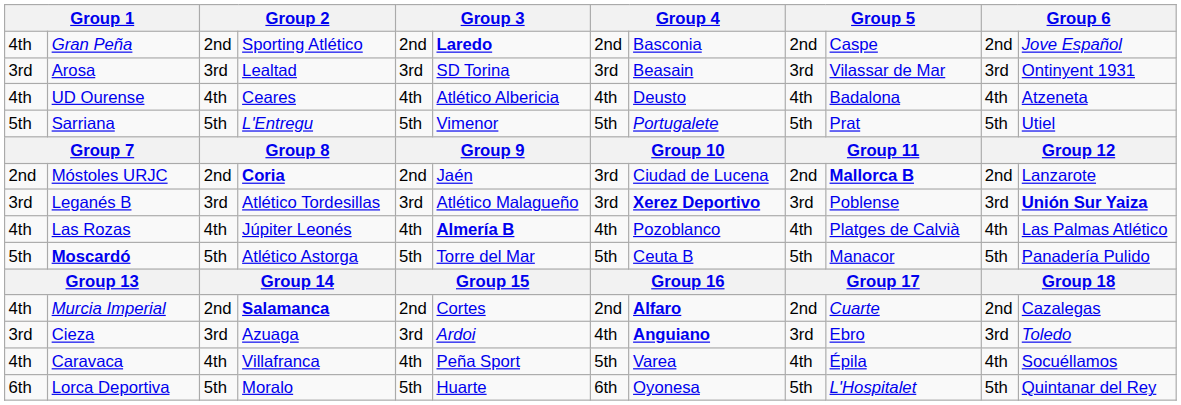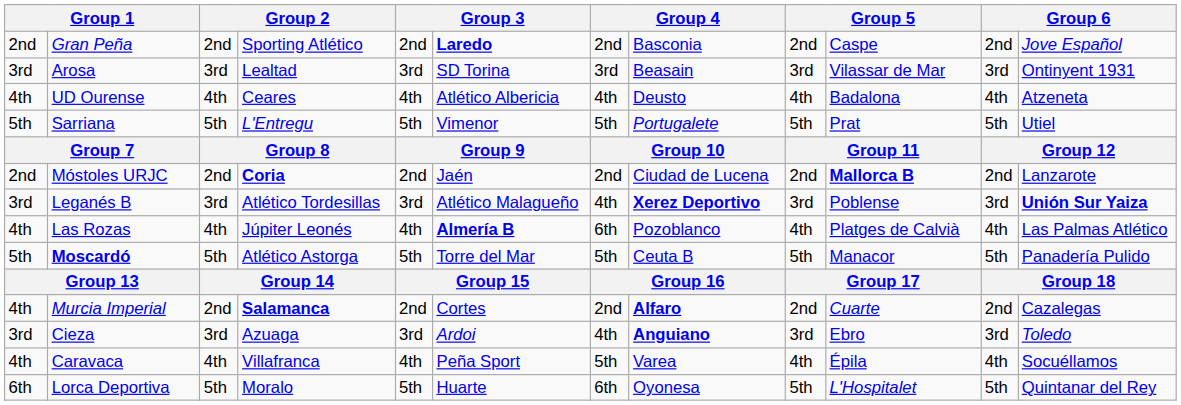 <table class="wikitable" style="width:80%; font-size:90%">
 <tr>
 <th width=16% colspan=2><a href='#'>Group 1</a></th>
 <th width=16% colspan=2><a href='#'>Group 2</a></th>
 <th width=16% colspan=2><a href='#'>Group 3</a></th>
 <th width=16% colspan=2><a href='#'>Group 4</a></th>
 <th width=16% colspan=2><a href='#'>Group 5</a></th>
 <th width=16% colspan=2><a href='#'>Group 6</a></th>
 </tr>
 <tr>
-<td>4th</td>
+<td>2nd</td>
 <td><em><a href='#'>Gran Peña</a></em></td>
 <td>2nd</td>
 <td><a href='#'>Sporting Atlético</a></td>
 <td>2nd</td>
 <td><strong><a href='#'>Laredo</a></strong></td>
 <td>2nd</td>
 <td><a href='#'>Basconia</a></td>
 <td>2nd</td>
 <td><a href='#'>Caspe</a></td>
 <td>2nd</td>
 <td><em><a href='#'>Jove Español</a></em></td>
 </tr>
 <tr>
 <td>3rd</td>
 <td><a href='#'>Arosa</a></td>
 <td>3rd</td>
 <td><a href='#'>Lealtad</a></td>
 <td>3rd</td>
 <td><a href='#'>SD Torina</a></td>
 <td>3rd</td>
 <td><a href='#'>Beasain</a></td>
 <td>3rd</td>
 <td><a href='#'>Vilassar de Mar</a></td>
 <td>3rd</td>
 <td><a href='#'>Ontinyent 1931</a></td>
 </tr>
 <tr>
 <td>4th</td>
 <td><a href='#'>UD Ourense</a></td>
 <td>4th</td>
 <td><a href='#'>Ceares</a></td>
 <td>4th</td>
 <td><a href='#'>Atlético Albericia</a></td>
 <td>4th</td>
 <td><a href='#'>Deusto</a></td>
 <td>4th</td>
 <td><a href='#'>Badalona</a></td>
 <td>4th</td>
 <td><a href='#'>Atzeneta</a></td>
 </tr>
 <tr>
 <td>5th</td>
 <td><a href='#'>Sarriana</a></td>
 <td>5th</td>
 <td><em><a href='#'>L'Entregu</a></em></td>
 <td>5th</td>
 <td><a href='#'>Vimenor</a></td>
 <td>5th</td>
 <td><em><a href='#'>Portugalete</a></em></td>
 <td>5th</td>
 <td><a href='#'>Prat</a></td>
 <td>5th</td>
 <td><a href='#'>Utiel</a></td>
 </tr>
 <tr>
 <th colspan=2><a href='#'>Group 7</a></th>
 <th colspan=2><a href='#'>Group 8</a></th>
 <th colspan=2><a href='#'>Group 9</a></th>
 <th colspan=2><a href='#'>Group 10</a></th>
 <th colspan=2><a href='#'>Group 11</a></th>
 <th colspan=2><a href='#'>Group 12</a></th>
 </tr>
 <tr>
 <td>2nd</td>
 <td><a href='#'>Móstoles URJC</a></td>
 <td>2nd</td>
 <td><strong><a href='#'>Coria</a></strong></td>
 <td>2nd</td>
 <td><a href='#'>Jaén</a></td>
-<td>3rd</td>
+<td>2nd</td>
 <td><a href='#'>Ciudad de Lucena</a></td>
 <td>2nd</td>
 <td><strong><a href='#'>Mallorca B</a></strong></td>
 <td>2nd</td>
 <td><a href='#'>Lanzarote</a></td>
 </tr>
 <tr>
 <td>3rd</td>
 <td><a href='#'>Leganés B</a></td>
 <td>3rd</td>
 <td><a href='#'>Atlético Tordesillas</a></td>
 <td>3rd</td>
 <td><a href='#'>Atlético Malagueño</a></td>
-<td>3rd</td>
+<td>4th</td>
 <td><strong><a href='#'>Xerez Deportivo</a></strong></td>
 <td>3rd</td>
 <td><a href='#'>Poblense</a></td>
 <td>3rd</td>
 <td><strong><a href='#'>Unión Sur Yaiza</a></strong></td>
 </tr>
 <tr>
 <td>4th</td>
 <td><a href='#'>Las Rozas</a></td>
 <td>4th</td>
 <td><a href='#'>Júpiter Leonés</a></td>
 <td>4th</td>
 <td><strong><a href='#'>Almería B</a></strong></td>
-<td>4th</td>
+<td>6th</td>
 <td><a href='#'>Pozoblanco</a></td>
 <td>4th</td>
 <td><a href='#'>Platges de Calvià</a></td>
 <td>4th</td>
 <td><a href='#'>Las Palmas Atlético</a></td>
 </tr>
 <tr>
 <td>5th</td>
 <td><strong><a href='#'>Moscardó</a></strong></td>
 <td>5th</td>
 <td><a href='#'>Atlético Astorga</a></td>
 <td>5th</td>
 <td><a href='#'>Torre del Mar</a></td>
 <td>5th</td>
 <td><a href='#'>Ceuta B</a></td>
 <td>5th</td>
 <td><a href='#'>Manacor</a></td>
 <td>5th</td>
 <td><a href='#'>Panadería Pulido</a></td>
 </tr>
 <tr>
 <th colspan=2><a href='#'>Group 13</a></th>
 <th colspan=2><a href='#'>Group 14</a></th>
 <th colspan=2><a href='#'>Group 15</a></th>
 <th colspan=2><a href='#'>Group 16</a></th>
 <th colspan=2><a href='#'>Group 17</a></th>
 <th colspan=2><a href='#'>Group 18</a></th>
 </tr>
 <tr>
 <td>4th</td>
 <td><em><a href='#'>Murcia Imperial</a></em></td>
 <td>2nd</td>
 <td><strong><a href='#'>Salamanca</a></strong></td>
 <td>2nd</td>
 <td><a href='#'>Cortes</a></td>
 <td>2nd</td>
 <td><strong><a href='#'>Alfaro</a></strong></td>
 <td>2nd</td>
 <td><em><a href='#'>Cuarte</a></em></td>
 <td>2nd</td>
 <td><a href='#'>Cazalegas</a></td>
 </tr>
 <tr>
 <td>3rd</td>
 <td><a href='#'>Cieza</a></td>
 <td>3rd</td>
 <td><a href='#'>Azuaga</a></td>
 <td>3rd</td>
 <td><em><a href='#'>Ardoi</a></em></td>
 <td>4th</td>
 <td><strong><a href='#'>Anguiano</a></strong></td>
 <td>3rd</td>
 <td><a href='#'>Ebro</a></td>
 <td>3rd</td>
 <td><em><a href='#'>Toledo</a></em></td>
 </tr>
 <tr>
 <td>4th</td>
 <td><a href='#'>Caravaca</a></td>
 <td>4th</td>
 <td><a href='#'>Villafranca</a></td>
 <td>4th</td>
 <td><a href='#'>Peña Sport</a></td>
 <td>5th</td>
 <td><a href='#'>Varea</a></td>
 <td>4th</td>
 <td><a href='#'>Épila</a></td>
 <td>4th</td>
 <td><a href='#'>Socuéllamos</a></td>
 </tr>
 <tr>
 <td>6th</td>
 <td><a href='#'>Lorca Deportiva</a></td>
 <td>5th</td>
 <td><a href='#'>Moralo</a></td>
 <td>5th</td>
 <td><a href='#'>Huarte</a></td>
 <td>6th</td>
 <td><a href='#'>Oyonesa</a></td>
 <td>5th</td>
 <td><em><a href='#'>L'Hospitalet</a></em></td>
 <td>5th</td>
 <td><a href='#'>Quintanar del Rey</a></td>
 </tr>
 </table>
